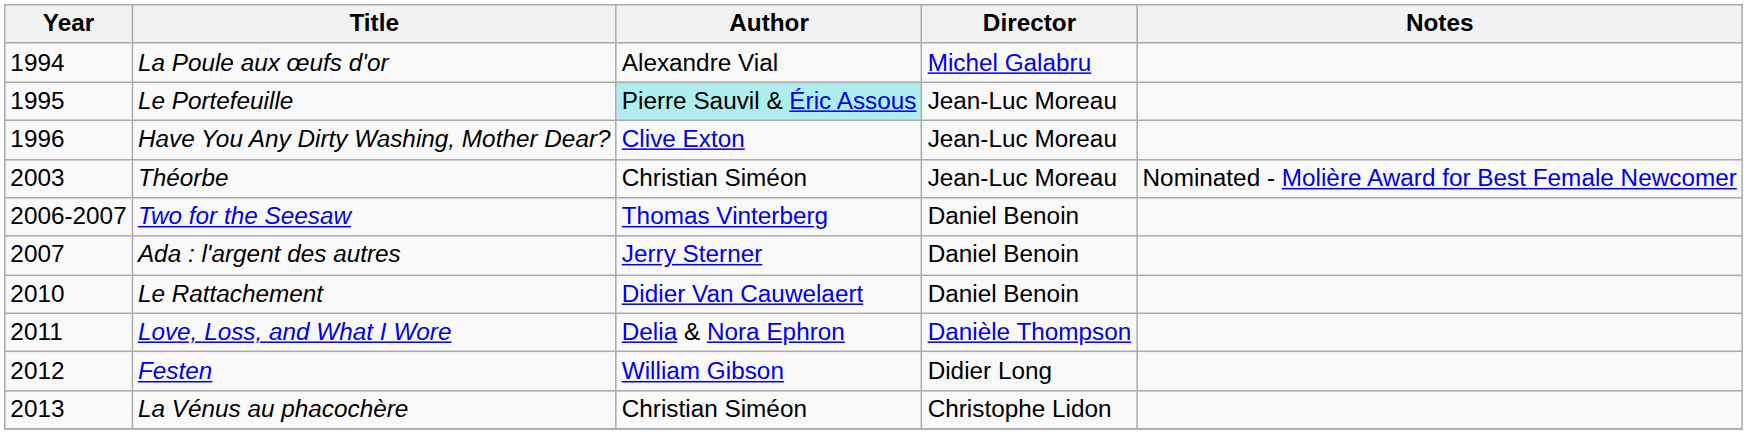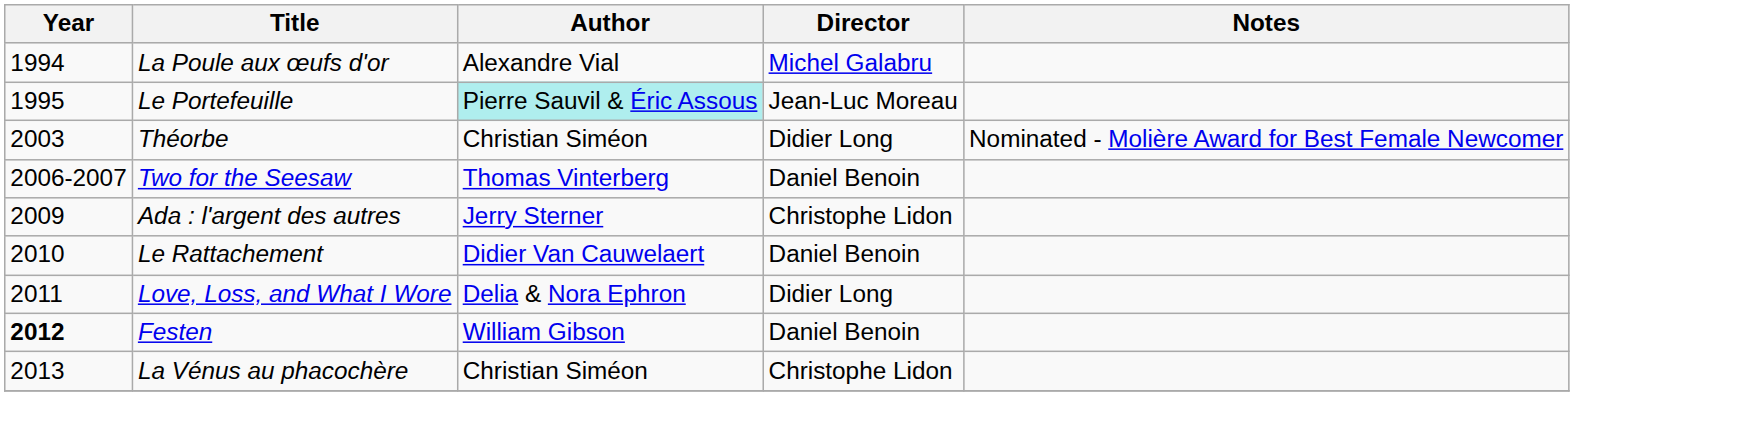 <table class="wikitable">
 <tr>
 <th>Year</th>
 <th>Title</th>
 <th>Author</th>
 <th>Director</th>
 <th>Notes</th>
 </tr>
 <tr>
 <td>1994</td>
 <td><em>La Poule aux œufs d'or</em></td>
 <td>Alexandre Vial</td>
 <td><a href='#'>Michel Galabru</a></td>
 <td></td>
 </tr>
 <tr>
 <td>1995</td>
 <td><em>Le Portefeuille</em></td>
 <td style="background: paleturquoise;">Pierre Sauvil & <a href='#'>Éric Assous</a></td>
 <td>Jean-Luc Moreau</td>
 <td></td>
 </tr>
 <tr>
-<td>1996</td>
-<td><em>Have You Any Dirty Washing, Mother Dear?</em></td>
-<td><a href='#'>Clive Exton</a></td>
-<td>Jean-Luc Moreau</td>
-<td></td>
-</tr>
-<tr>
 <td>2003</td>
 <td><em>Théorbe</em></td>
 <td>Christian Siméon</td>
-<td>Jean-Luc Moreau</td>
+<td>Didier Long</td>
 <td>Nominated - <a href='#'>Molière Award for Best Female Newcomer</a></td>
 </tr>
 <tr>
 <td>2006-2007</td>
 <td><em><a href='#'>Two for the Seesaw</a></em></td>
 <td><a href='#'>Thomas Vinterberg</a></td>
 <td>Daniel Benoin</td>
 <td></td>
 </tr>
 <tr>
-<td>2007</td>
+<td>2009</td>
 <td><em>Ada : l'argent des autres</em></td>
 <td><a href='#'>Jerry Sterner</a></td>
-<td>Daniel Benoin</td>
+<td>Christophe Lidon</td>
 <td></td>
 </tr>
 <tr>
 <td>2010</td>
 <td><em>Le Rattachement</em></td>
 <td><a href='#'>Didier Van Cauwelaert</a></td>
 <td>Daniel Benoin</td>
 <td></td>
 </tr>
 <tr>
 <td>2011</td>
 <td><em><a href='#'>Love, Loss, and What I Wore</a></em></td>
 <td><a href='#'>Delia</a> & <a href='#'>Nora Ephron</a></td>
-<td><a href='#'>Danièle Thompson</a></td>
+<td>Didier Long</td>
 <td></td>
 </tr>
 <tr>
-<td>2012</td>
+<td><strong>2012</strong></td>
 <td><em><a href='#'>Festen</a></em></td>
 <td><a href='#'>William Gibson</a></td>
-<td>Didier Long</td>
+<td>Daniel Benoin</td>
 <td></td>
 </tr>
 <tr>
 <td>2013</td>
 <td><em>La Vénus au phacochère</em></td>
 <td>Christian Siméon</td>
 <td>Christophe Lidon</td>
 <td></td>
 </tr>
 <tr>
 </tr>
 </table>
